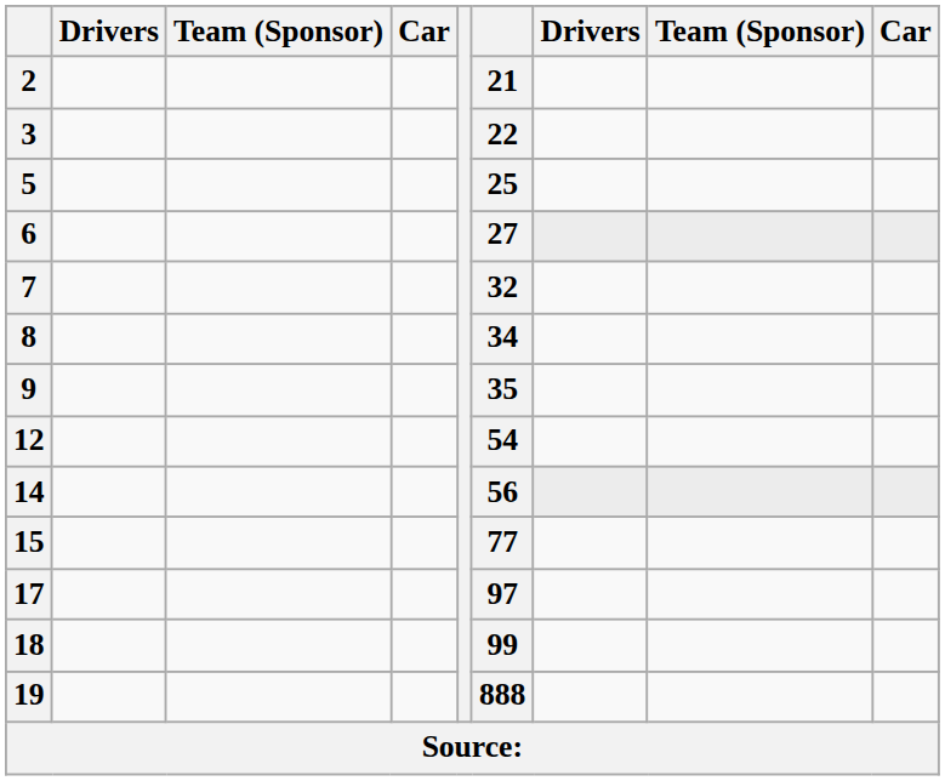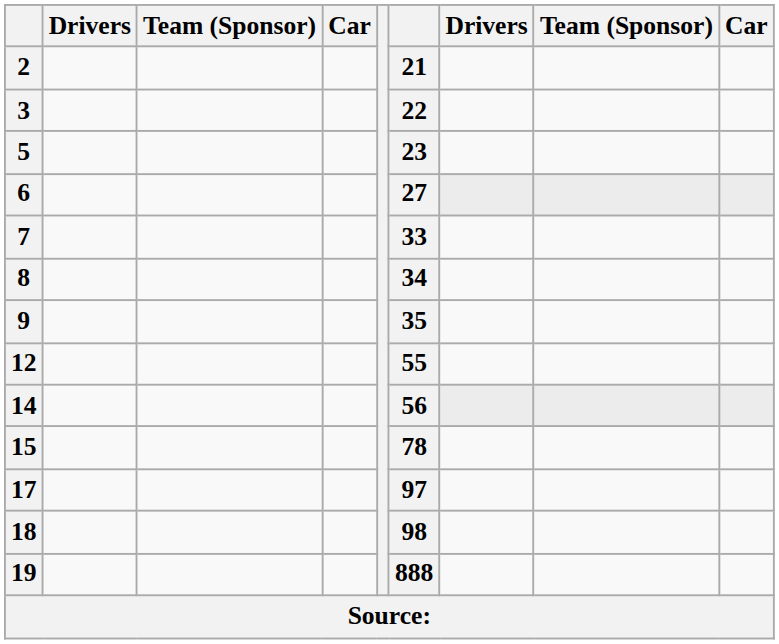 <table class="wikitable" style="font-size: 85%;">
 <tr>
 <th></th>
 <th>Drivers</th>
 <th>Team (Sponsor)</th>
 <th>Car</th>
 <th rowspan="14"></th>
 <th></th>
 <th>Drivers</th>
 <th>Team (Sponsor)</th>
 <th>Car</th>
 </tr>
 <tr>
 <th>2</th>
 <td><br></td>
 <td><br></td>
 <td></td>
 <th>21</th>
 <td><br></td>
 <td><br></td>
 <td></td>
 </tr>
 <tr>
 <th>3</th>
 <td><br></td>
 <td><br></td>
 <td></td>
 <th>22</th>
 <td><br></td>
 <td><br></td>
 <td></td>
 </tr>
 <tr>
 <th>5</th>
 <td><br></td>
 <td><br></td>
 <td></td>
-<th>25</th>
+<th>23</th>
 <td><br></td>
 <td><br></td>
 <td></td>
 </tr>
 <tr>
 <th>6</th>
 <td><br></td>
 <td><br></td>
 <td></td>
 <th>27</th>
 <td style="background:#ececec;"><br></td>
 <td style="background:#ececec;"><br></td>
 <td style="background:#ececec;"></td>
 </tr>
 <tr>
 <th>7</th>
 <td><br></td>
 <td><br></td>
 <td></td>
-<th>32</th>
+<th>33</th>
 <td><br></td>
 <td><br></td>
 <td></td>
 </tr>
 <tr>
 <th>8</th>
 <td><br></td>
 <td><br></td>
 <td></td>
 <th>34</th>
 <td><br></td>
 <td><br></td>
 <td></td>
 </tr>
 <tr>
 <th>9</th>
 <td><br></td>
 <td><br></td>
 <td></td>
 <th>35</th>
 <td><br></td>
 <td><br></td>
 <td></td>
 </tr>
 <tr>
 <th>12</th>
 <td><br></td>
 <td><br></td>
 <td></td>
-<th>54</th>
+<th>55</th>
 <td><br></td>
 <td><br></td>
 <td></td>
 </tr>
 <tr>
 <th>14</th>
 <td><br></td>
 <td><br></td>
 <td></td>
 <th>56</th>
 <td style="background:#ececec;"><br></td>
 <td style="background:#ececec;"><br></td>
 <td style="background:#ececec;"></td>
 </tr>
 <tr>
 <th>15</th>
 <td><br></td>
 <td><br></td>
 <td></td>
-<th>77</th>
+<th>78</th>
 <td><br></td>
 <td><br></td>
 <td></td>
 </tr>
 <tr>
 <th>17</th>
 <td><br></td>
 <td><br></td>
 <td></td>
 <th>97</th>
 <td><br></td>
 <td><br></td>
 <td></td>
 </tr>
 <tr>
 <th>18</th>
 <td><br></td>
 <td><br></td>
 <td></td>
-<th>99</th>
+<th>98</th>
 <td><br></td>
 <td><br></td>
 <td></td>
 </tr>
 <tr>
 <th>19</th>
 <td><br></td>
 <td><br></td>
 <td></td>
 <th>888</th>
 <td><br></td>
 <td><br></td>
 <td></td>
 </tr>
 <tr>
 <th colspan=9>Source:</th>
 </tr>
 </table>
